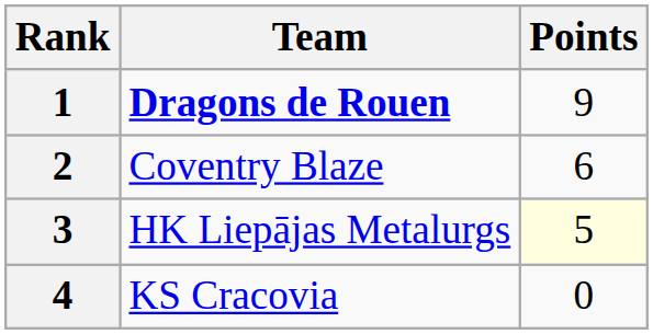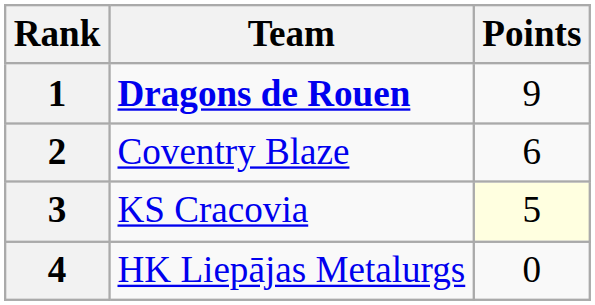 <table class="wikitable" style="text-align: center;">
 <tr>
 <th>Rank</th>
 <th>Team</th>
 <th>Points</th>
 </tr>
 <tr>
 <th>1</th>
 <td style="text-align: left;"> <strong><a href='#'>Dragons de Rouen</a></strong></td>
 <td>9</td>
 </tr>
 <tr>
 <th>2</th>
 <td style="text-align: left;"> <a href='#'>Coventry Blaze</a></td>
 <td>6</td>
 </tr>
 <tr>
 <th>3</th>
-<td style="text-align: left;"> <a href='#'>HK Liepājas Metalurgs</a></td>
+<td style="text-align: left;"> <a href='#'>KS Cracovia</a></td>
 <td style="background: lightyellow;">5</td>
 </tr>
 <tr>
 <th>4</th>
-<td style="text-align: left;"> <a href='#'>KS Cracovia</a></td>
+<td style="text-align: left;"> <a href='#'>HK Liepājas Metalurgs</a></td>
 <td>0</td>
 </tr>
 </table>
